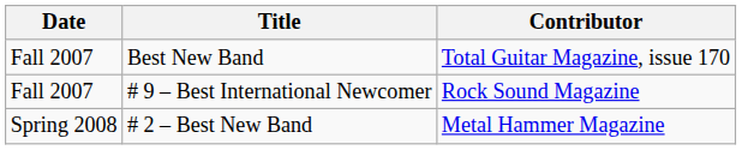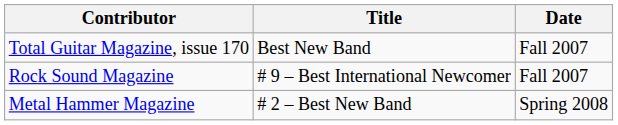 <table class="wikitable">
 <tr>
+<th>Contributor</th>
+<th>Title</th>
 <th>Date</th>
-<th>Title</th>
-<th>Contributor</th>
 </tr>
 <tr>
+<td><a href='#'>Total Guitar Magazine</a>, issue 170</td>
+<td>Best New Band</td>
 <td>Fall 2007</td>
-<td>Best New Band</td>
-<td><a href='#'>Total Guitar Magazine</a>, issue 170</td>
 </tr>
 <tr>
+<td><a href='#'>Rock Sound Magazine</a></td>
+<td># 9 – Best International Newcomer</td>
 <td>Fall 2007</td>
-<td># 9 – Best International Newcomer</td>
-<td><a href='#'>Rock Sound Magazine</a></td>
 </tr>
 <tr>
+<td><a href='#'>Metal Hammer Magazine</a></td>
+<td># 2 – Best New Band</td>
 <td>Spring 2008</td>
-<td># 2 – Best New Band</td>
-<td><a href='#'>Metal Hammer Magazine</a></td>
 </tr>
 </table>
